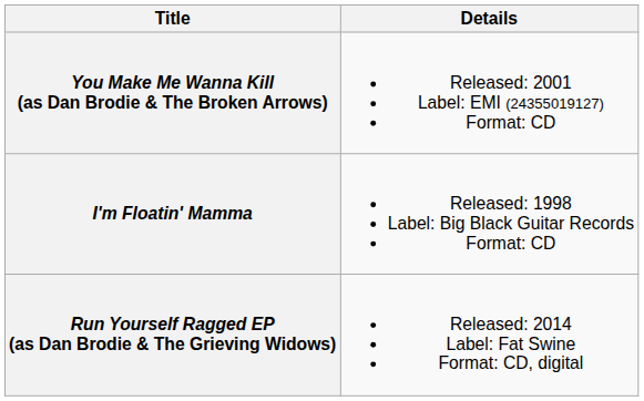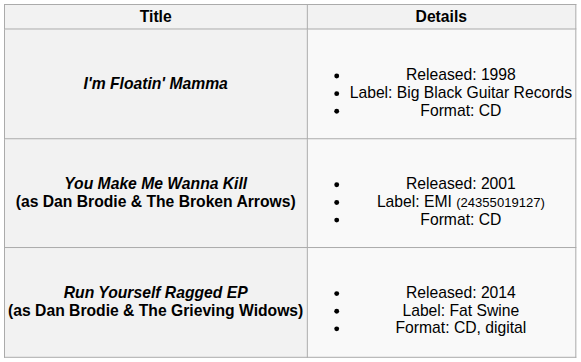 <table class="wikitable plainrowheaders" style="text-align:center;" border="1">
 <tr>
 <th>Title</th>
 <th>Details</th>
 </tr>
 <tr>
+<th scope="row"><em>I'm Floatin' Mamma</em></th>
+<td><br><ul><li>Released: 1998</li><li>Label: Big Black Guitar Records</li><li>Format: CD</li></ul></td>
+</tr>
+<tr>
 <th scope="row"><em>You Make Me Wanna Kill</em> <br> (as Dan Brodie & The Broken Arrows)</th>
 <td><br><ul><li>Released: 2001</li><li>Label: EMI <small>(24355019127)</small></li><li>Format: CD</li></ul></td>
-</tr>
-<tr>
-<th scope="row"><em>I'm Floatin' Mamma</em></th>
-<td><br><ul><li>Released: 1998</li><li>Label: Big Black Guitar Records</li><li>Format: CD</li></ul></td>
 </tr>
 <tr>
 <th scope="row"><em>Run Yourself Ragged EP</em> <br> (as Dan Brodie & The Grieving Widows)</th>
 <td><br><ul><li>Released: 2014</li><li>Label: Fat Swine</li><li>Format: CD, digital</li></ul></td>
 </tr>
 </table>
